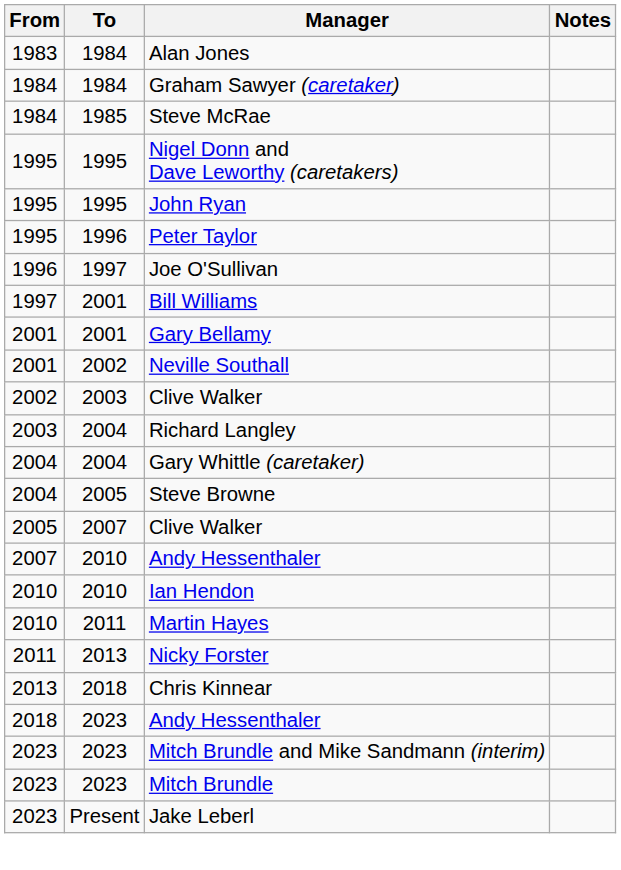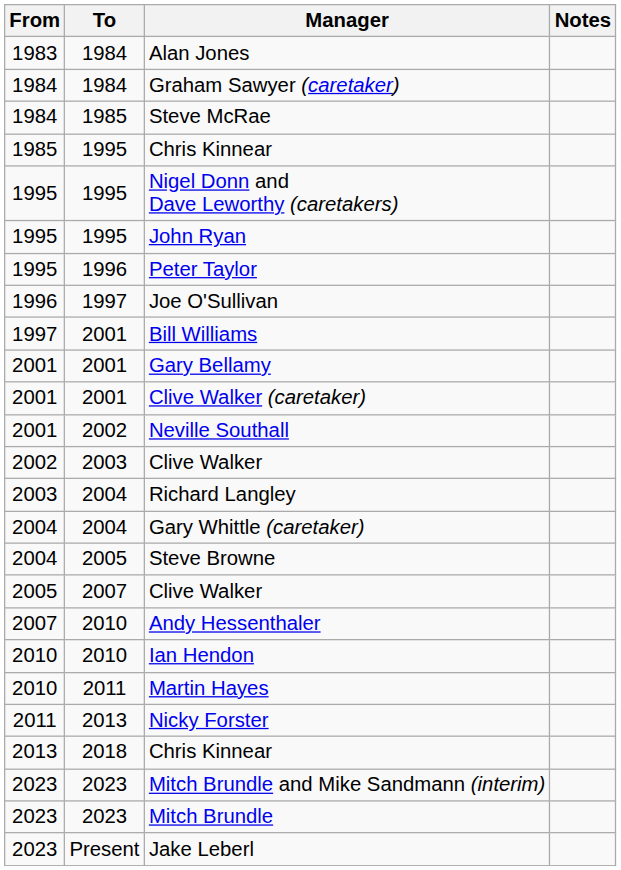 <table class="wikitable" style="text-align: center">
 <tr>
 <th>From</th>
 <th>To</th>
 <th>Manager</th>
 <th>Notes</th>
 </tr>
 <tr>
 <td>1983</td>
 <td>1984</td>
 <td align=left>Alan Jones</td>
 <td></td>
 </tr>
 <tr>
 <td>1984</td>
 <td>1984</td>
 <td align=left>Graham Sawyer <em>(<a href='#'>caretaker</a>)</em></td>
 <td></td>
 </tr>
 <tr>
 <td>1984</td>
 <td>1985</td>
 <td align=left>Steve McRae</td>
+<td></td>
+</tr>
+<tr>
+<td>1985</td>
+<td>1995</td>
+<td align=left>Chris Kinnear</td>
 <td></td>
 </tr>
 <tr>
 <td>1995</td>
 <td>1995</td>
 <td align=left><a href='#'>Nigel Donn</a> and<br><a href='#'>Dave Leworthy</a> <em>(caretakers)</em></td>
 <td></td>
 </tr>
 <tr>
 <td>1995</td>
 <td>1995</td>
 <td align=left><a href='#'>John Ryan</a></td>
 <td></td>
 </tr>
 <tr>
 <td>1995</td>
 <td>1996</td>
 <td align=left><a href='#'>Peter Taylor</a></td>
 <td></td>
 </tr>
 <tr>
 <td>1996</td>
 <td>1997</td>
 <td align=left>Joe O'Sullivan</td>
 <td></td>
 </tr>
 <tr>
 <td>1997</td>
 <td>2001</td>
 <td align=left><a href='#'>Bill Williams</a></td>
 <td></td>
 </tr>
 <tr>
 <td>2001</td>
 <td>2001</td>
 <td align=left><a href='#'>Gary Bellamy</a></td>
+<td></td>
+</tr>
+<tr>
+<td>2001</td>
+<td>2001</td>
+<td align=left><a href='#'>Clive Walker</a> <em>(caretaker)</em></td>
 <td></td>
 </tr>
 <tr>
 <td>2001</td>
 <td>2002</td>
 <td align=left><a href='#'>Neville Southall</a></td>
 <td></td>
 </tr>
 <tr>
 <td>2002</td>
 <td>2003</td>
 <td align=left>Clive Walker</td>
 <td></td>
 </tr>
 <tr>
 <td>2003</td>
 <td>2004</td>
 <td align=left>Richard Langley</td>
 <td></td>
 </tr>
 <tr>
 <td>2004</td>
 <td>2004</td>
 <td align=left>Gary Whittle <em>(caretaker)</em></td>
 <td></td>
 </tr>
 <tr>
 <td>2004</td>
 <td>2005</td>
 <td align=left>Steve Browne</td>
 <td></td>
 </tr>
 <tr>
 <td>2005</td>
 <td>2007</td>
 <td align=left>Clive Walker</td>
 <td></td>
 </tr>
 <tr>
 <td>2007</td>
 <td>2010</td>
 <td align=left><a href='#'>Andy Hessenthaler</a></td>
 <td></td>
 </tr>
 <tr>
 <td>2010</td>
 <td>2010</td>
 <td align=left><a href='#'>Ian Hendon</a></td>
 <td></td>
 </tr>
 <tr>
 <td>2010</td>
 <td>2011</td>
 <td align=left><a href='#'>Martin Hayes</a></td>
 <td></td>
 </tr>
 <tr>
 <td>2011</td>
 <td>2013</td>
 <td align=left><a href='#'>Nicky Forster</a></td>
 <td></td>
 </tr>
 <tr>
 <td>2013</td>
 <td>2018</td>
 <td align=left>Chris Kinnear</td>
 <td></td>
 </tr>
 <tr>
-<td>2018</td>
-<td>2023</td>
-<td align=left><a href='#'>Andy Hessenthaler</a></td>
-<td></td>
-</tr>
-<tr>
 <td>2023</td>
 <td>2023</td>
 <td align=left><a href='#'>Mitch Brundle</a> and Mike Sandmann <em>(interim)</em></td>
 <td></td>
 </tr>
 <tr>
 <td>2023</td>
 <td>2023</td>
 <td align=left><a href='#'>Mitch Brundle</a></td>
 <td></td>
 </tr>
 <tr>
 <td>2023</td>
 <td>Present</td>
 <td align=left>Jake Leberl</td>
 <td></td>
 </tr>
 </table>
